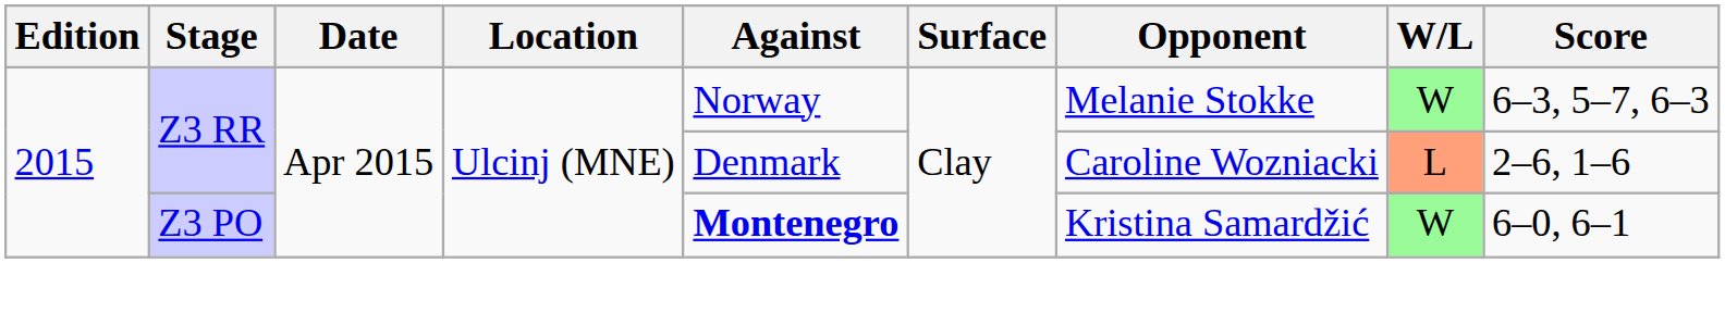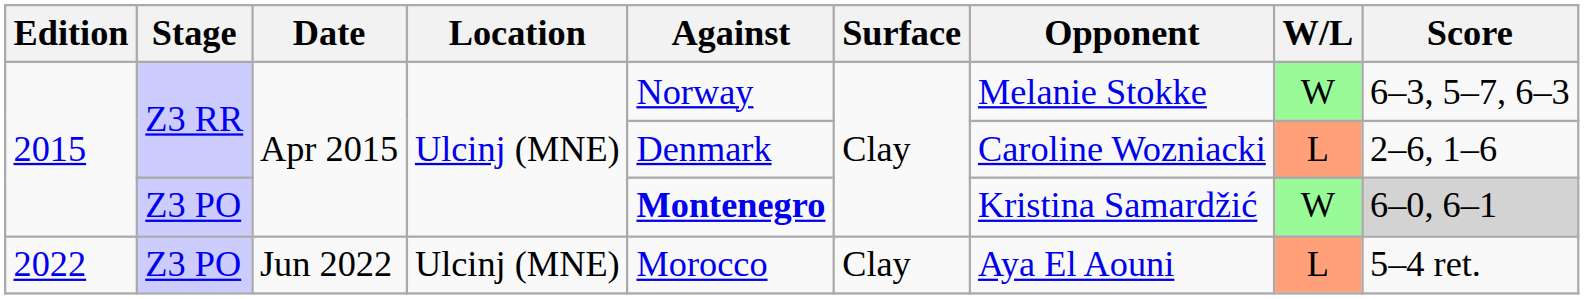 <table class=wikitable>
 <tr>
 <th>Edition</th>
 <th>Stage</th>
 <th>Date</th>
 <th>Location</th>
 <th>Against</th>
 <th>Surface</th>
 <th>Opponent</th>
 <th>W/L</th>
 <th>Score</th>
 </tr>
 <tr>
 <td rowspan=3><a href='#'>2015</a></td>
 <td style="background:#CCCCFF;" rowspan=2><a href='#'>Z3 RR</a></td>
 <td rowspan="3">Apr 2015</td>
 <td rowspan=3><a href='#'>Ulcinj</a> (MNE)</td>
 <td> <a href='#'>Norway</a></td>
 <td rowspan=3>Clay</td>
 <td><a href='#'>Melanie Stokke</a></td>
 <td style="text-align:center; background:#98fb98;">W</td>
 <td>6–3, 5–7, 6–3</td>
 </tr>
 <tr>
 <td> <a href='#'>Denmark</a></td>
 <td><a href='#'>Caroline Wozniacki</a></td>
 <td style="text-align:center; background:#ffa07a;">L</td>
 <td>2–6, 1–6</td>
 </tr>
 <tr>
 <td style="background:#CCCCFF;"><a href='#'>Z3 PO</a></td>
 <td><strong> <a href='#'>Montenegro</a></strong></td>
 <td><a href='#'>Kristina Samardžić</a></td>
 <td style="text-align:center; background:#98fb98;">W</td>
-<td>6–0, 6–1</td>
+<td style="background: lightgrey;">6–0, 6–1</td>
+</tr>
+<tr>
+<td><a href='#'>2022</a></td>
+<td style="background:#CCCCFF;"><a href='#'>Z3 PO</a></td>
+<td>Jun 2022</td>
+<td>Ulcinj (MNE)</td>
+<td> <a href='#'>Morocco</a></td>
+<td>Clay</td>
+<td><a href='#'>Aya El Aouni</a></td>
+<td style="text-align:center; background:#ffa07a;">L</td>
+<td>5–4 ret.</td>
 </tr>
 </table>
